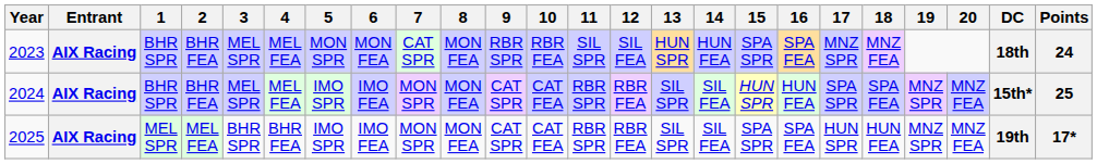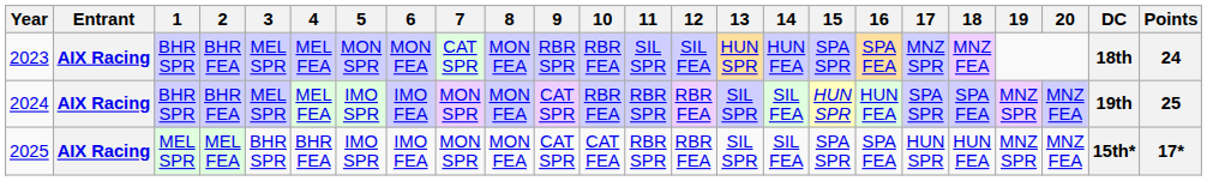 <table class="wikitable" style="text-align:center; font-size:85%;">
 <tr>
 <th>Year</th>
 <th>Entrant</th>
 <th>1</th>
 <th>2</th>
 <th>3</th>
 <th>4</th>
 <th>5</th>
 <th>6</th>
 <th>7</th>
 <th>8</th>
 <th>9</th>
 <th>10</th>
 <th>11</th>
 <th>12</th>
 <th>13</th>
 <th>14</th>
 <th>15</th>
 <th>16</th>
 <th>17</th>
 <th>18</th>
 <th>19</th>
 <th>20</th>
 <th>DC</th>
 <th>Points</th>
 </tr>
 <tr>
 <td><a href='#'>2023</a></td>
 <th nowrap><a href='#'>AIX Racing</a></th>
 <td style="background:#CFCFFF;"><a href='#'>BHR<br>SPR</a><br></td>
 <td style="background:#CFCFFF;"><a href='#'>BHR<br>FEA</a><br></td>
 <td style="background:#CFCFFF;"><a href='#'>MEL<br>SPR</a><br></td>
 <td style="background:#CFCFFF;"><a href='#'>MEL<br>FEA</a><br> </td>
 <td style="background:#CFCFFF;"><a href='#'>MON<br>SPR</a><br> </td>
 <td style="background:#CFCFFF;"><a href='#'>MON<br>FEA</a><br> </td>
 <td style="background:#DFFFDF;"><a href='#'>CAT<br>SPR</a><br></td>
 <td style="background:#CFCFFF;"><a href='#'>MON<br>FEA</a><br></td>
 <td style="background:#CFCFFF;"><a href='#'>RBR<br>SPR</a><br></td>
 <td style="background:#CFCFFF;"><a href='#'>RBR<br>FEA</a><br></td>
 <td style="background:#CFCFFF;"><a href='#'>SIL<br>SPR</a><br></td>
 <td style="background:#CFCFFF;"><a href='#'>SIL<br>FEA</a><br></td>
 <td style="background:#FFDF9F;"><a href='#'>HUN<br>SPR</a><br></td>
 <td style="background:#CFCFFF;"><a href='#'>HUN<br>FEA</a><br></td>
 <td style="background:#CFCFFF;"><a href='#'>SPA<br>SPR</a><br></td>
 <td style="background:#FFDF9F;"><a href='#'>SPA<br>FEA</a><br></td>
 <td style="background:#CFCFFF;"><a href='#'>MNZ<br>SPR</a><br></td>
 <td style="background:#EFCFFF;"><a href='#'>MNZ<br>FEA</a><br></td>
 <td colspan="2"></td>
 <th>18th</th>
 <th>24</th>
 </tr>
 <tr>
 <td><a href='#'>2024</a></td>
 <th nowrap><a href='#'>AIX Racing</a></th>
 <td style="background:#CFCFFF;"><a href='#'>BHR<br>SPR</a><br></td>
 <td style="background:#CFCFFF;"><a href='#'>BHR<br>FEA</a><br></td>
 <td style="background:#CFCFFF;"><a href='#'>MEL<br>SPR</a><br></td>
 <td style="background:#DFFFDF;"><a href='#'>MEL<br>FEA</a><br></td>
 <td style="background:#DFFFDF;"><a href='#'>IMO<br>SPR</a><br></td>
 <td style="background:#CFCFFF;"><a href='#'>IMO<br>FEA</a><br></td>
 <td style="background:#EFCFFF;"><a href='#'>MON<br>SPR</a><br></td>
 <td style="background:#CFCFFF;"><a href='#'>MON<br>FEA</a><br></td>
 <td style="background:#EFCFFF;"><a href='#'>CAT<br>SPR</a><br></td>
-<td style="background:#CFCFFF;"><a href='#'>CAT<br>FEA</a><br></td>
+<td style="background:#CFCFFF;"><a href='#'>RBR<br>FEA</a><br></td>
 <td style="background:#CFCFFF;"><a href='#'>RBR<br>SPR</a><br></td>
 <td style="background:#EFCFFF;"><a href='#'>RBR<br>FEA</a><br></td>
 <td style="background:#CFCFFF;"><a href='#'>SIL<br>SPR</a><br></td>
 <td style="background:#DFFFDF;"><a href='#'>SIL<br>FEA</a><br></td>
 <td style="background:#FFFFBF;"><em><a href='#'>HUN<br>SPR</a></em><br></td>
 <td style="background:#DFFFDF;"><a href='#'>HUN<br>FEA</a><br></td>
 <td style="background:#CFCFFF;"><a href='#'>SPA<br>SPR</a><br></td>
 <td style="background:#CFCFFF;"><a href='#'>SPA<br>FEA</a><br></td>
 <td style="background:#EFCFFF;"><a href='#'>MNZ<br>SPR</a><br></td>
 <td style="background:#CFCFFF;"><a href='#'>MNZ<br>FEA</a><br></td>
-<th>15th*</th>
+<th>19th</th>
 <th>25</th>
 </tr>
 <tr>
 <td><a href='#'>2025</a></td>
 <th nowrap><a href='#'>AIX Racing</a></th>
 <td style="background:#DFFFDF;"><a href='#'>MEL<br>SPR</a><br></td>
 <td style="background:#DFFFDF;"><a href='#'>MEL<br>FEA</a><br></td>
 <td><a href='#'>BHR<br>SPR</a></td>
 <td><a href='#'>BHR<br>FEA</a></td>
 <td><a href='#'>IMO<br>SPR</a></td>
 <td><a href='#'>IMO<br>FEA</a></td>
 <td><a href='#'>MON<br>SPR</a></td>
 <td><a href='#'>MON<br>FEA</a></td>
 <td><a href='#'>CAT<br>SPR</a></td>
 <td><a href='#'>CAT<br>FEA</a></td>
 <td><a href='#'>RBR<br>SPR</a></td>
 <td><a href='#'>RBR<br>FEA</a></td>
 <td><a href='#'>SIL<br>SPR</a></td>
 <td><a href='#'>SIL<br>FEA</a></td>
 <td><a href='#'>SPA<br>SPR</a></td>
 <td><a href='#'>SPA<br>FEA</a></td>
 <td><a href='#'>HUN<br>SPR</a></td>
 <td><a href='#'>HUN<br>FEA</a></td>
 <td><a href='#'>MNZ<br>SPR</a></td>
 <td><a href='#'>MNZ<br>FEA</a></td>
-<th>19th</th>
+<th>15th*</th>
 <th>17*</th>
 </tr>
 </table>
